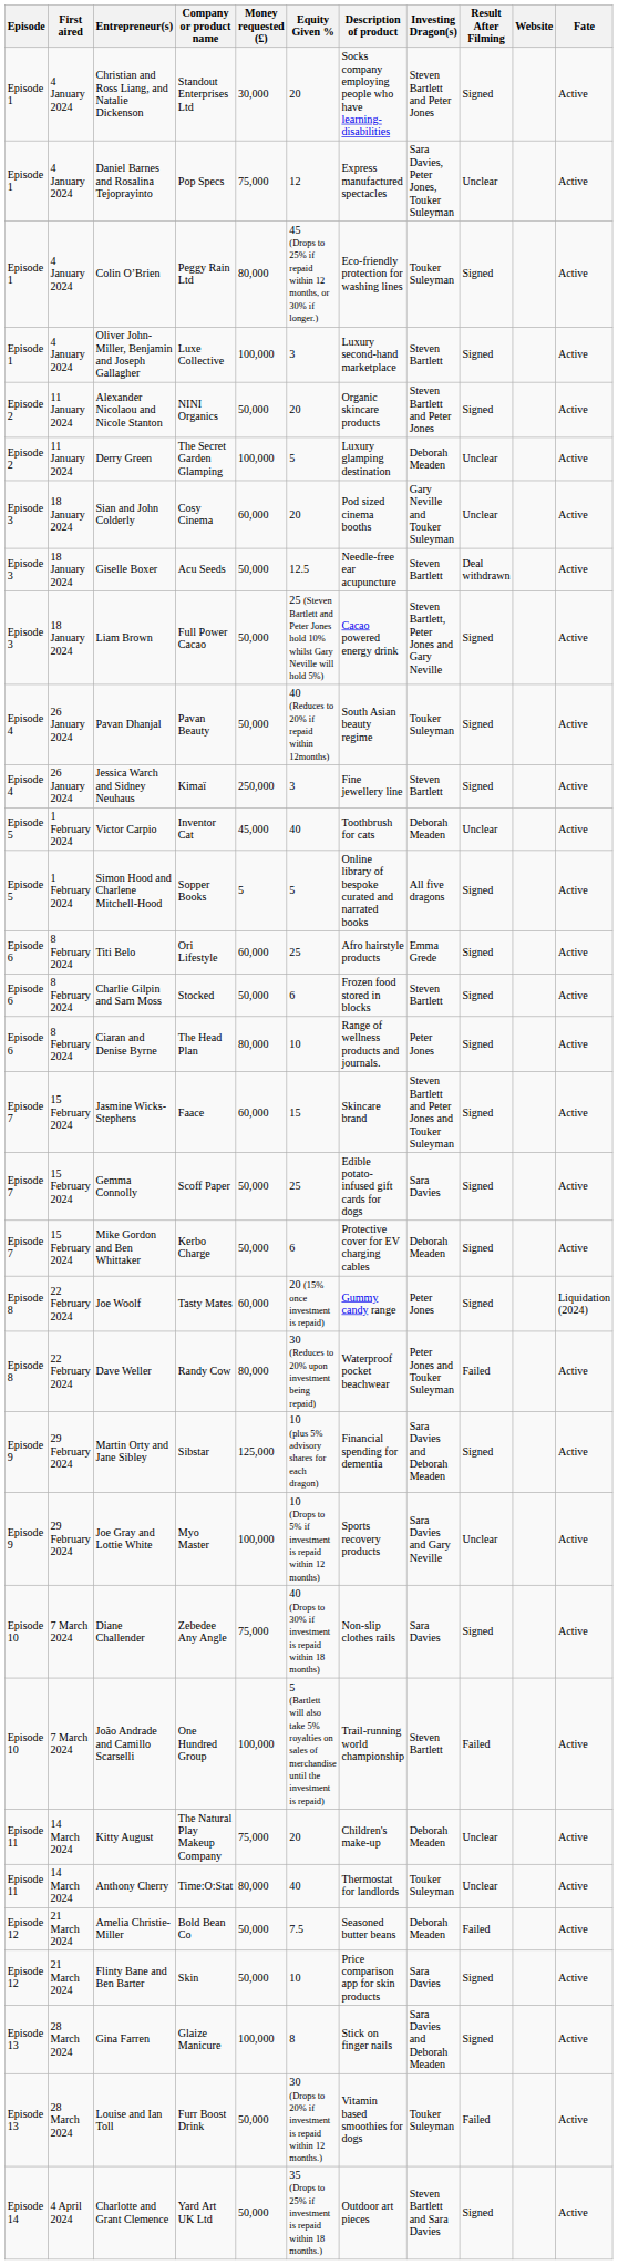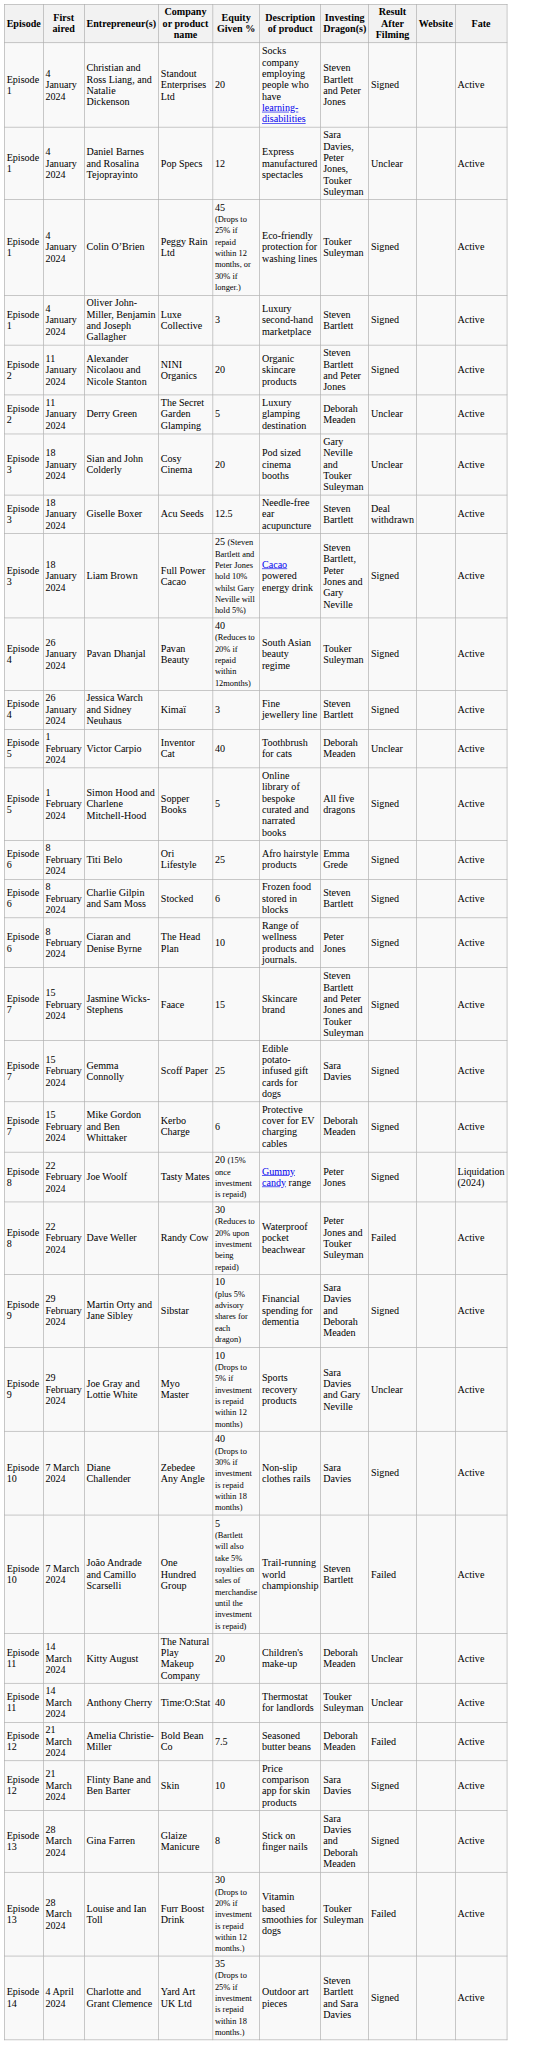 <table class="wikitable sortable">
 <tr>
 <th style="width:75px">Episode</th>
 <th style="width:175px">First aired</th>
 <th style="width:100px">Entrepreneur(s)</th>
 <th>Company or product name</th>
-<th style="width:75px">Money requested (£)</th>
 <th style="width:75px">Equity Given %</th>
 <th style="width:500px">Description of product</th>
 <th style="width:190px">Investing Dragon(s)</th>
 <th>Result After Filming</th>
 <th>Website</th>
 <th>Fate</th>
 </tr>
 <tr>
 <td>Episode 1</td>
 <td>4 January 2024</td>
 <td>Christian and Ross Liang, and Natalie Dickenson </td>
 <td>Standout Enterprises Ltd</td>
-<td>30,000</td>
 <td>20</td>
 <td>Socks company employing people who have <a href='#'>learning-disabilities</a></td>
 <td>Steven Bartlett and Peter Jones</td>
 <td>Signed</td>
 <td></td>
 <td>Active </td>
 </tr>
 <tr>
 <td>Episode 1</td>
 <td>4 January 2024</td>
 <td>Daniel Barnes and Rosalina Tejoprayinto</td>
 <td>Pop Specs</td>
-<td>75,000</td>
 <td>12</td>
 <td>Express manufactured spectacles</td>
 <td>Sara Davies, Peter Jones, Touker Suleyman</td>
 <td>Unclear </td>
 <td></td>
 <td>Active </td>
 </tr>
 <tr>
 <td>Episode 1</td>
 <td>4 January 2024</td>
 <td>Colin O’Brien</td>
 <td>Peggy Rain Ltd</td>
-<td>80,000</td>
 <td>45 <br><small>(Drops to 25% if repaid within 12 months, or 30% if longer.)</small></td>
 <td>Eco-friendly protection for washing lines</td>
 <td>Touker Suleyman</td>
 <td>Signed</td>
 <td></td>
 <td>Active </td>
 </tr>
 <tr>
 <td>Episode 1</td>
 <td>4 January 2024</td>
 <td>Oliver John-Miller, Benjamin and Joseph Gallagher</td>
 <td>Luxe Collective</td>
-<td>100,000</td>
 <td>3</td>
 <td>Luxury second-hand marketplace</td>
 <td>Steven Bartlett</td>
 <td>Signed</td>
 <td></td>
 <td>Active </td>
 </tr>
 <tr>
 <td>Episode 2</td>
 <td>11 January 2024</td>
 <td>Alexander Nicolaou and Nicole Stanton</td>
 <td>NINI Organics</td>
-<td>50,000</td>
 <td>20</td>
 <td>Organic skincare products</td>
 <td>Steven Bartlett and Peter Jones</td>
 <td>Signed</td>
 <td></td>
 <td>Active </td>
 </tr>
 <tr>
 <td>Episode 2</td>
 <td>11 January 2024</td>
 <td>Derry Green</td>
 <td>The Secret Garden Glamping</td>
-<td>100,000</td>
 <td>5</td>
 <td>Luxury glamping destination</td>
 <td>Deborah Meaden</td>
 <td>Unclear </td>
 <td></td>
 <td>Active </td>
 </tr>
 <tr>
 <td>Episode 3</td>
 <td>18 January 2024</td>
 <td>Sian and John Colderly</td>
 <td>Cosy Cinema</td>
-<td>60,000</td>
 <td>20</td>
 <td>Pod sized cinema booths</td>
 <td>Gary Neville and Touker Suleyman</td>
 <td>Unclear </td>
 <td></td>
 <td>Active </td>
 </tr>
 <tr>
 <td>Episode 3</td>
 <td>18 January 2024</td>
 <td>Giselle Boxer </td>
 <td>Acu Seeds</td>
-<td>50,000</td>
 <td>12.5</td>
 <td>Needle-free ear acupuncture</td>
 <td>Steven Bartlett</td>
 <td>Deal withdrawn </td>
 <td></td>
 <td>Active </td>
 </tr>
 <tr>
 <td>Episode 3</td>
 <td>18 January 2024</td>
 <td>Liam Brown</td>
 <td>Full Power Cacao</td>
-<td>50,000</td>
 <td>25 <small>(Steven Bartlett and Peter Jones hold 10% whilst Gary Neville will hold 5%)</small></td>
 <td><a href='#'>Cacao</a> powered energy drink</td>
 <td>Steven Bartlett, Peter Jones and Gary Neville</td>
 <td>Signed</td>
 <td></td>
 <td>Active </td>
 </tr>
 <tr>
 <td>Episode 4</td>
 <td>26 January 2024</td>
 <td>Pavan Dhanjal</td>
 <td>Pavan Beauty</td>
-<td>50,000</td>
 <td>40 <br><small>(Reduces to 20% if repaid within 12months)</small></td>
 <td>South Asian beauty regime</td>
 <td>Touker Suleyman</td>
 <td>Signed</td>
 <td></td>
 <td>Active </td>
 </tr>
 <tr>
 <td>Episode 4</td>
 <td>26 January 2024</td>
 <td>Jessica Warch and Sidney Neuhaus</td>
 <td>Kimaï</td>
-<td>250,000</td>
 <td>3</td>
 <td>Fine jewellery line</td>
 <td>Steven Bartlett</td>
 <td>Signed</td>
 <td></td>
 <td>Active </td>
 </tr>
 <tr>
 <td>Episode 5</td>
 <td>1 February 2024</td>
 <td>Victor Carpio</td>
 <td>Inventor Cat</td>
-<td>45,000</td>
 <td>40</td>
 <td>Toothbrush for cats</td>
 <td>Deborah Meaden</td>
 <td>Unclear </td>
 <td></td>
 <td>Active </td>
 </tr>
 <tr>
 <td>Episode 5</td>
 <td>1 February 2024</td>
 <td>Simon Hood and Charlene Mitchell-Hood</td>
 <td>Sopper Books</td>
-<td>5 </td>
 <td>5</td>
 <td>Online library of bespoke curated and narrated books</td>
 <td>All five dragons</td>
 <td>Signed</td>
 <td></td>
 <td>Active </td>
 </tr>
 <tr>
 <td>Episode 6</td>
 <td>8 February 2024</td>
 <td>Titi Belo</td>
 <td>Ori Lifestyle</td>
-<td>60,000</td>
 <td>25</td>
 <td>Afro hairstyle products</td>
 <td>Emma Grede</td>
 <td>Signed</td>
 <td></td>
 <td>Active </td>
 </tr>
 <tr>
 <td>Episode 6</td>
 <td>8 February 2024</td>
 <td>Charlie Gilpin and Sam Moss</td>
 <td>Stocked</td>
-<td>50,000</td>
 <td>6</td>
 <td>Frozen food stored in blocks</td>
 <td>Steven Bartlett</td>
 <td>Signed</td>
 <td></td>
 <td>Active </td>
 </tr>
 <tr>
 <td>Episode 6</td>
 <td>8 February 2024</td>
 <td>Ciaran and Denise Byrne</td>
 <td>The Head Plan</td>
-<td>80,000</td>
 <td>10</td>
 <td>Range of wellness products and journals.</td>
 <td>Peter Jones</td>
 <td>Signed</td>
 <td></td>
 <td>Active </td>
 </tr>
 <tr>
 <td>Episode 7</td>
 <td>15 February 2024</td>
 <td>Jasmine Wicks-Stephens</td>
 <td>Faace</td>
-<td>60,000</td>
 <td>15</td>
 <td>Skincare brand</td>
 <td>Steven Bartlett and Peter Jones and Touker Suleyman</td>
 <td>Signed</td>
 <td></td>
 <td>Active </td>
 </tr>
 <tr>
 <td>Episode 7</td>
 <td>15 February 2024</td>
 <td>Gemma Connolly</td>
 <td>Scoff Paper</td>
-<td>50,000</td>
 <td>25</td>
 <td>Edible potato-infused gift cards for dogs</td>
 <td>Sara Davies</td>
 <td>Signed</td>
 <td></td>
 <td>Active </td>
 </tr>
 <tr>
 <td>Episode 7</td>
 <td>15 February 2024</td>
 <td>Mike Gordon and Ben Whittaker</td>
 <td>Kerbo Charge</td>
-<td>50,000</td>
 <td>6</td>
 <td>Protective cover for EV charging cables</td>
 <td>Deborah Meaden</td>
 <td>Signed</td>
 <td></td>
 <td>Active </td>
 </tr>
 <tr>
 <td>Episode 8</td>
 <td>22 February 2024</td>
 <td>Joe Woolf</td>
 <td>Tasty Mates</td>
-<td>60,000</td>
 <td>20 <small>(15% once investment is repaid)</small></td>
 <td><a href='#'>Gummy candy</a> range</td>
 <td>Peter Jones</td>
 <td>Signed</td>
 <td></td>
 <td>Liquidation (2024) </td>
 </tr>
 <tr>
 <td>Episode 8</td>
 <td>22 February 2024</td>
 <td>Dave Weller</td>
 <td>Randy Cow</td>
-<td>80,000</td>
 <td>30 <br><small>(Reduces to 20% upon investment being repaid)</small></td>
 <td>Waterproof pocket beachwear</td>
 <td>Peter Jones and Touker Suleyman</td>
 <td>Failed </td>
 <td></td>
 <td>Active </td>
 </tr>
 <tr>
 <td>Episode 9</td>
 <td>29 February 2024</td>
 <td>Martin Orty and Jane Sibley</td>
 <td>Sibstar</td>
-<td>125,000</td>
 <td>10 <br><small>(plus 5% advisory shares for each dragon)</small></td>
 <td>Financial spending for dementia</td>
 <td>Sara Davies and Deborah Meaden</td>
 <td>Signed</td>
 <td></td>
 <td>Active </td>
 </tr>
 <tr>
 <td>Episode 9</td>
 <td>29 February 2024</td>
 <td>Joe Gray and Lottie White</td>
 <td>Myo Master</td>
-<td>100,000</td>
 <td>10 <br><small>(Drops to 5% if investment is repaid within 12 months)</small></td>
 <td>Sports recovery products</td>
 <td>Sara Davies and Gary Neville</td>
 <td>Unclear </td>
 <td></td>
 <td>Active </td>
 </tr>
 <tr>
 <td>Episode 10</td>
 <td>7 March 2024</td>
 <td>Diane Challender</td>
 <td>Zebedee Any Angle</td>
-<td>75,000</td>
 <td>40 <br><small>(Drops to 30% if investment is repaid within 18 months)</small></td>
 <td>Non-slip clothes rails</td>
 <td>Sara Davies</td>
 <td>Signed</td>
 <td></td>
 <td>Active </td>
 </tr>
 <tr>
 <td>Episode 10</td>
 <td>7 March 2024</td>
 <td>João Andrade and Camillo Scarselli</td>
 <td>One Hundred Group</td>
-<td>100,000</td>
 <td>5 <br><small>(Bartlett will also take 5% royalties on sales of merchandise until the investment is repaid)</small></td>
 <td>Trail-running world championship</td>
 <td>Steven Bartlett</td>
 <td>Failed </td>
 <td></td>
 <td>Active </td>
 </tr>
 <tr>
 <td>Episode 11</td>
 <td>14 March 2024</td>
 <td>Kitty August</td>
 <td>The Natural Play Makeup Company</td>
-<td>75,000</td>
 <td>20</td>
 <td>Children's make-up</td>
 <td>Deborah Meaden</td>
 <td>Unclear </td>
 <td></td>
 <td>Active </td>
 </tr>
 <tr>
 <td>Episode 11</td>
 <td>14 March 2024</td>
 <td>Anthony Cherry</td>
 <td>Time:O:Stat</td>
-<td>80,000</td>
 <td>40</td>
 <td>Thermostat for landlords</td>
 <td>Touker Suleyman</td>
 <td>Unclear </td>
 <td></td>
 <td>Active </td>
 </tr>
 <tr>
 <td>Episode 12</td>
 <td>21 March 2024</td>
 <td>Amelia Christie-Miller</td>
 <td>Bold Bean Co</td>
-<td>50,000</td>
 <td>7.5</td>
 <td>Seasoned butter beans</td>
 <td>Deborah Meaden</td>
 <td>Failed </td>
 <td></td>
 <td>Active </td>
 </tr>
 <tr>
 <td>Episode 12</td>
 <td>21 March 2024</td>
 <td>Flinty Bane and Ben Barter</td>
 <td>Skin</td>
-<td>50,000</td>
 <td>10</td>
 <td>Price comparison app for skin products</td>
 <td>Sara Davies</td>
 <td>Signed</td>
 <td></td>
 <td>Active </td>
 </tr>
 <tr>
 <td>Episode 13</td>
 <td>28 March 2024</td>
 <td>Gina Farren</td>
 <td>Glaize Manicure</td>
-<td>100,000</td>
 <td>8</td>
 <td>Stick on finger nails</td>
 <td>Sara Davies and Deborah Meaden</td>
 <td>Signed</td>
 <td></td>
 <td>Active </td>
 </tr>
 <tr>
 <td>Episode 13</td>
 <td>28 March 2024</td>
 <td>Louise and Ian Toll</td>
 <td>Furr Boost Drink</td>
-<td>50,000</td>
 <td>30 <br><small>(Drops to 20% if investment is repaid within 12 months.)</small></td>
 <td>Vitamin based smoothies for dogs</td>
 <td>Touker Suleyman</td>
 <td>Failed </td>
 <td></td>
 <td>Active </td>
 </tr>
 <tr>
 <td>Episode 14</td>
 <td>4 April 2024</td>
 <td>Charlotte and Grant Clemence</td>
 <td>Yard Art UK Ltd</td>
-<td>50,000</td>
 <td>35 <br><small>(Drops to 25% if investment is repaid within 18 months.)</small></td>
 <td>Outdoor art pieces</td>
 <td>Steven Bartlett and Sara Davies</td>
 <td>Signed</td>
 <td></td>
 <td>Active </td>
 </tr>
 </table>
